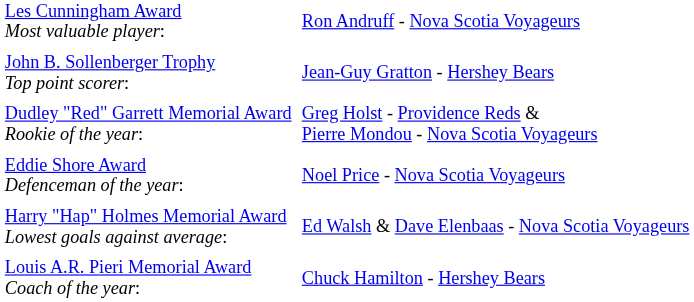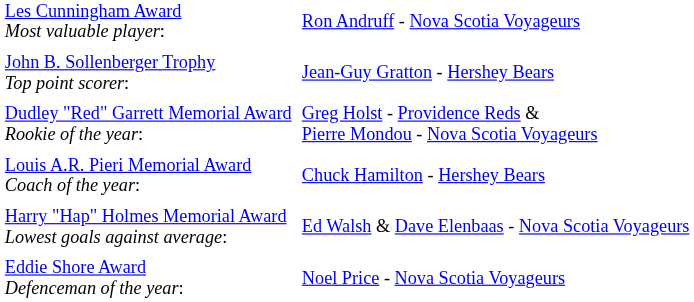 <table cellpadding="3" cellspacing="3">
 <tr>
 <td><a href='#'>Les Cunningham Award</a><br><em>Most valuable player</em>:</td>
 <td><a href='#'>Ron Andruff</a> - <a href='#'>Nova Scotia Voyageurs</a></td>
 </tr>
 <tr>
 <td><a href='#'>John B. Sollenberger Trophy</a><br><em>Top point scorer</em>:</td>
 <td><a href='#'>Jean-Guy Gratton</a> - <a href='#'>Hershey Bears</a></td>
 </tr>
 <tr>
 <td><a href='#'>Dudley "Red" Garrett Memorial Award</a><br><em>Rookie of the year</em>:</td>
 <td><a href='#'>Greg Holst</a> - <a href='#'>Providence Reds</a> &<br> <a href='#'>Pierre Mondou</a> - <a href='#'>Nova Scotia Voyageurs</a></td>
 </tr>
 <tr>
-<td><a href='#'>Eddie Shore Award</a><br><em>Defenceman of the year</em>:</td>
-<td><a href='#'>Noel Price</a> - <a href='#'>Nova Scotia Voyageurs</a></td>
+<td><a href='#'>Louis A.R. Pieri Memorial Award</a><br><em>Coach of the year</em>:</td>
+<td><a href='#'>Chuck Hamilton</a> - <a href='#'>Hershey Bears</a></td>
 </tr>
 <tr>
 <td><a href='#'>Harry "Hap" Holmes Memorial Award</a><br><em>Lowest goals against average</em>:</td>
 <td><a href='#'>Ed Walsh</a> & <a href='#'>Dave Elenbaas</a> - <a href='#'>Nova Scotia Voyageurs</a></td>
 </tr>
 <tr>
-<td><a href='#'>Louis A.R. Pieri Memorial Award</a><br><em>Coach of the year</em>:</td>
-<td><a href='#'>Chuck Hamilton</a> - <a href='#'>Hershey Bears</a></td>
+<td><a href='#'>Eddie Shore Award</a><br><em>Defenceman of the year</em>:</td>
+<td><a href='#'>Noel Price</a> - <a href='#'>Nova Scotia Voyageurs</a></td>
 </tr>
 </table>
